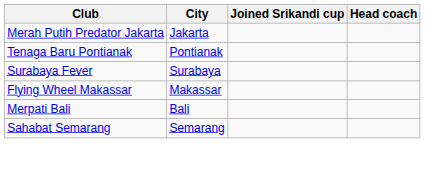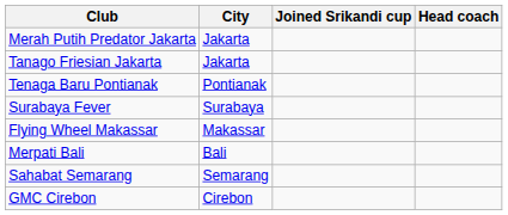 <table class="wikitable">
 <tr>
 <th>Club</th>
 <th>City</th>
 <th>Joined Srikandi cup</th>
 <th>Head coach</th>
 </tr>
 <tr>
 <td><a href='#'>Merah Putih Predator Jakarta</a></td>
+<td><a href='#'>Jakarta</a></td>
+<td></td>
+<td></td>
+</tr>
+<tr>
+<td><a href='#'>Tanago Friesian Jakarta</a></td>
 <td><a href='#'>Jakarta</a></td>
 <td></td>
 <td></td>
 </tr>
 <tr>
 <td><a href='#'>Tenaga Baru Pontianak</a></td>
 <td><a href='#'>Pontianak</a></td>
 <td></td>
 <td></td>
 </tr>
 <tr>
 <td><a href='#'>Surabaya Fever</a></td>
 <td><a href='#'>Surabaya</a></td>
 <td></td>
 <td></td>
 </tr>
 <tr>
 <td><a href='#'>Flying Wheel Makassar</a></td>
 <td><a href='#'>Makassar</a></td>
 <td></td>
 <td></td>
 </tr>
 <tr>
 <td><a href='#'>Merpati Bali</a></td>
 <td><a href='#'>Bali</a></td>
 <td></td>
 <td></td>
 </tr>
 <tr>
 <td><a href='#'>Sahabat Semarang</a></td>
 <td><a href='#'>Semarang</a></td>
 <td></td>
 <td></td>
 </tr>
+<tr>
+<td><a href='#'>GMC Cirebon</a></td>
+<td><a href='#'>Cirebon</a></td>
+<td></td>
+<td></td>
+</tr>
 </table>
